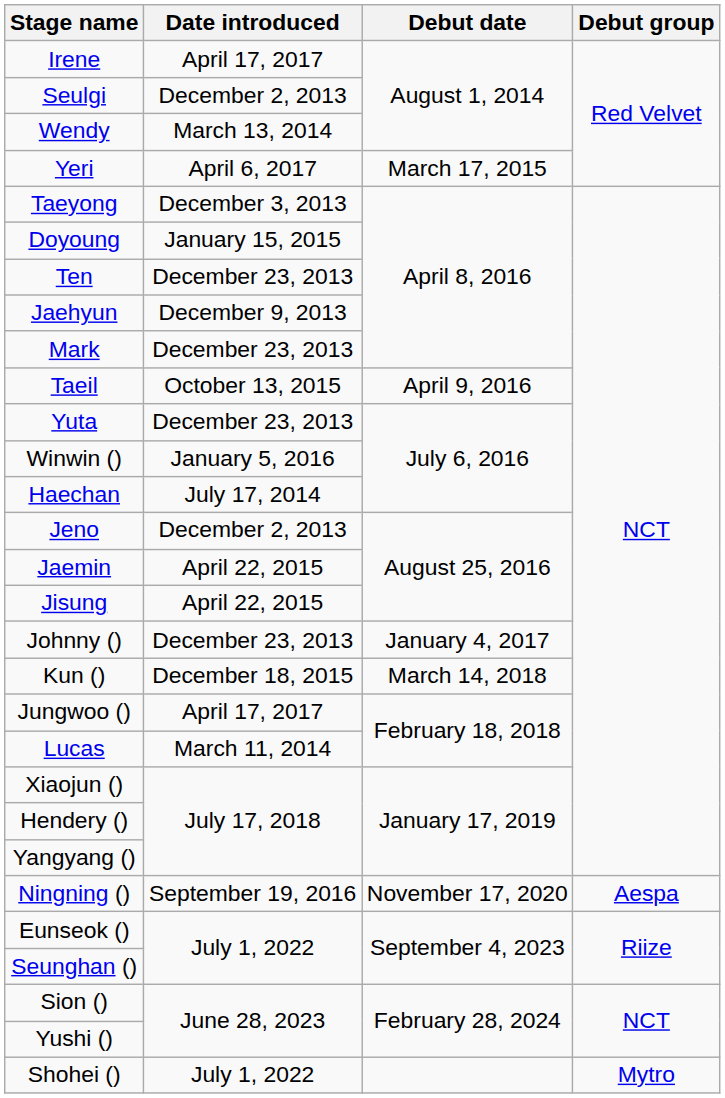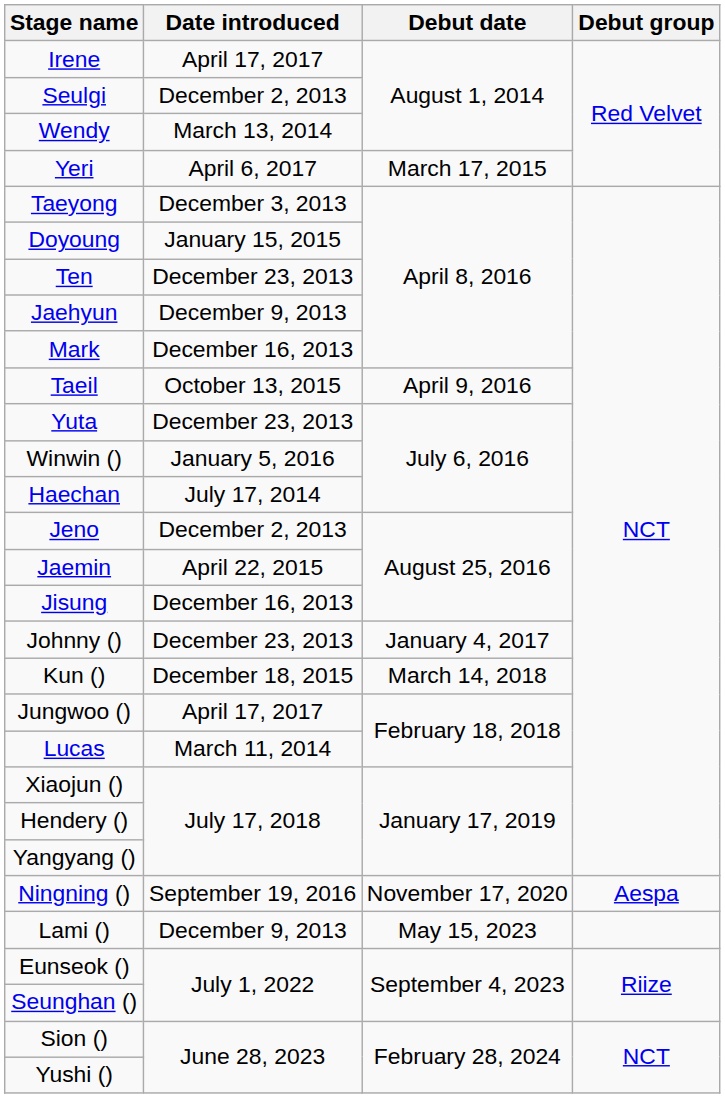 <table class="wikitable sortable" style="text-align:center">
 <tr>
 <th scope="col">Stage name</th>
 <th scope="col">Date introduced</th>
 <th scope="col">Debut date</th>
 <th scope="col">Debut group</th>
 </tr>
 <tr>
 <td><a href='#'>Irene</a></td>
 <td>April 17, 2017</td>
 <td rowspan="3">August 1, 2014</td>
 <td rowspan="4"><a href='#'>Red Velvet</a></td>
 </tr>
 <tr>
 <td><a href='#'>Seulgi</a></td>
 <td>December 2, 2013</td>
 </tr>
 <tr>
 <td><a href='#'>Wendy</a></td>
 <td>March 13, 2014</td>
 </tr>
 <tr>
 <td><a href='#'>Yeri</a></td>
 <td>April 6, 2017</td>
 <td>March 17, 2015</td>
 </tr>
 <tr>
 <td><a href='#'>Taeyong</a></td>
 <td>December 3, 2013</td>
 <td rowspan="5">April 8, 2016</td>
 <td rowspan="19"><a href='#'>NCT</a></td>
 </tr>
 <tr>
 <td><a href='#'>Doyoung</a></td>
 <td>January 15, 2015</td>
 </tr>
 <tr>
 <td><a href='#'>Ten</a></td>
 <td>December 23, 2013</td>
 </tr>
 <tr>
 <td><a href='#'>Jaehyun</a></td>
 <td>December 9, 2013</td>
 </tr>
 <tr>
 <td><a href='#'>Mark</a></td>
-<td>December 23, 2013</td>
+<td>December 16, 2013</td>
 </tr>
 <tr>
 <td><a href='#'>Taeil</a></td>
 <td>October 13, 2015</td>
 <td>April 9, 2016</td>
 </tr>
 <tr>
 <td><a href='#'>Yuta</a></td>
 <td>December 23, 2013</td>
 <td rowspan="3">July 6, 2016</td>
 </tr>
 <tr>
 <td>Winwin ()</td>
 <td>January 5, 2016</td>
 </tr>
 <tr>
 <td><a href='#'>Haechan</a></td>
 <td>July 17, 2014</td>
 </tr>
 <tr>
 <td><a href='#'>Jeno</a></td>
 <td>December 2, 2013</td>
 <td rowspan="3">August 25, 2016</td>
 </tr>
 <tr>
 <td><a href='#'>Jaemin</a></td>
 <td>April 22, 2015</td>
 </tr>
 <tr>
 <td><a href='#'>Jisung</a></td>
-<td>April 22, 2015</td>
+<td>December 16, 2013</td>
 </tr>
 <tr>
 <td>Johnny ()</td>
 <td>December 23, 2013</td>
 <td>January 4, 2017</td>
 </tr>
 <tr>
 <td>Kun ()</td>
 <td>December 18, 2015</td>
 <td>March 14, 2018</td>
 </tr>
 <tr>
 <td>Jungwoo ()</td>
 <td>April 17, 2017</td>
 <td rowspan="2">February 18, 2018</td>
 </tr>
 <tr>
 <td><a href='#'>Lucas</a></td>
 <td>March 11, 2014</td>
 </tr>
 <tr>
 <td>Xiaojun ()</td>
 <td rowspan="3">July 17, 2018</td>
 <td rowspan="3">January 17, 2019</td>
 </tr>
 <tr>
 <td>Hendery ()</td>
 </tr>
 <tr>
 <td>Yangyang ()</td>
 </tr>
 <tr>
 <td><a href='#'>Ningning</a> ()</td>
 <td>September 19, 2016</td>
 <td>November 17, 2020</td>
 <td><a href='#'>Aespa</a></td>
 </tr>
 <tr>
+<td>Lami ()</td>
+<td>December 9, 2013</td>
+<td>May 15, 2023</td>
+<td></td>
+</tr>
+<tr>
 <td>Eunseok ()</td>
 <td rowspan="2">July 1, 2022</td>
 <td rowspan="2">September 4, 2023</td>
 <td rowspan="2"><a href='#'>Riize</a></td>
 </tr>
 <tr>
 <td><a href='#'>Seunghan</a> ()</td>
 </tr>
 <tr>
 <td>Sion ()</td>
 <td rowspan="2">June 28, 2023</td>
 <td rowspan="2">February 28, 2024</td>
 <td rowspan="2"><a href='#'>NCT</a></td>
 </tr>
 <tr>
 <td>Yushi ()</td>
 </tr>
-<tr>
-<td>Shohei ()</td>
-<td>July 1, 2022</td>
-<td></td>
-<td><a href='#'>Mytro</a></td>
-</tr>
 </table>
